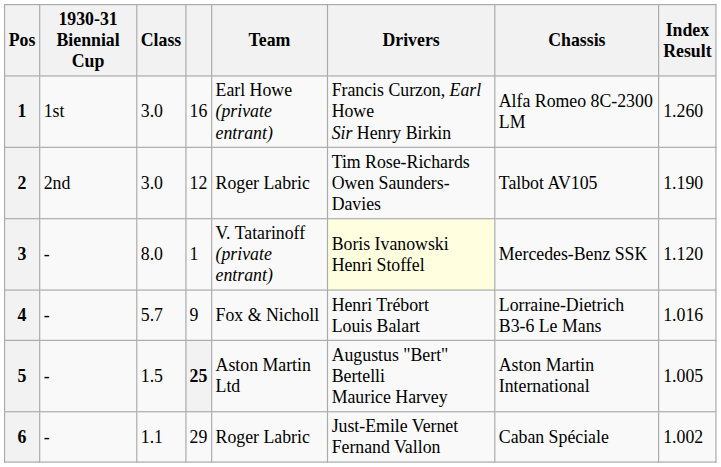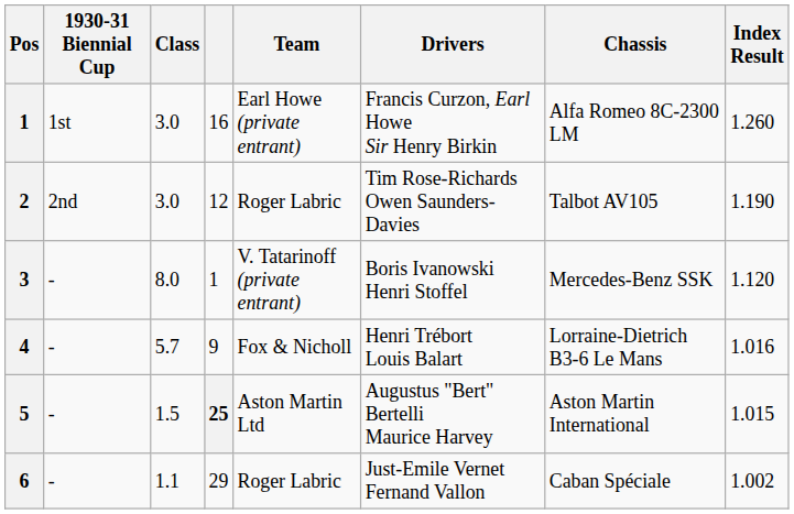 <table class="wikitable" style="font-size: 95%;">
 <tr>
 <th>Pos</th>
 <th>1930-31<br>Biennial Cup</th>
 <th>Class</th>
 <th></th>
 <th>Team</th>
 <th>Drivers</th>
 <th>Chassis</th>
 <th>Index<br>Result</th>
 </tr>
 <tr>
 <th>1</th>
 <td>1st</td>
 <td>3.0</td>
 <td>16</td>
 <td> Earl Howe<br><em>(private entrant)</em></td>
 <td> Francis Curzon, <em>Earl</em> Howe<br> <em>Sir</em> Henry Birkin</td>
 <td>Alfa Romeo 8C-2300 LM</td>
 <td>1.260</td>
 </tr>
 <tr>
 <th>2</th>
 <td>2nd</td>
 <td>3.0</td>
 <td>12</td>
 <td> Roger Labric</td>
 <td> Tim Rose-Richards<br> Owen Saunders-Davies</td>
 <td>Talbot AV105</td>
 <td>1.190</td>
 </tr>
 <tr>
 <th>3</th>
 <td>-</td>
 <td>8.0</td>
 <td>1</td>
 <td> V. Tatarinoff<br><em>(private entrant)</em></td>
-<td style="background: lightyellow;"> Boris Ivanowski<br> Henri Stoffel</td>
+<td> Boris Ivanowski<br> Henri Stoffel</td>
 <td>Mercedes-Benz SSK</td>
 <td>1.120</td>
 </tr>
 <tr>
 <th>4</th>
 <td>-</td>
 <td>5.7</td>
 <td>9</td>
 <td> Fox & Nicholl</td>
 <td> Henri Trébort<br> Louis Balart</td>
 <td>Lorraine-Dietrich<br>B3-6 Le Mans</td>
 <td>1.016</td>
 </tr>
 <tr>
 <th>5</th>
 <td>-</td>
 <td>1.5</td>
 <th>25</th>
 <td> Aston Martin Ltd</td>
 <td> Augustus "Bert" Bertelli<br> Maurice Harvey</td>
 <td>Aston Martin<br>International</td>
-<td>1.005</td>
+<td>1.015</td>
 </tr>
 <tr>
 <th>6</th>
 <td>-</td>
 <td>1.1</td>
 <td>29</td>
 <td> Roger Labric</td>
 <td> Just-Emile Vernet<br> Fernand Vallon</td>
 <td>Caban Spéciale</td>
 <td>1.002</td>
 </tr>
 </table>
